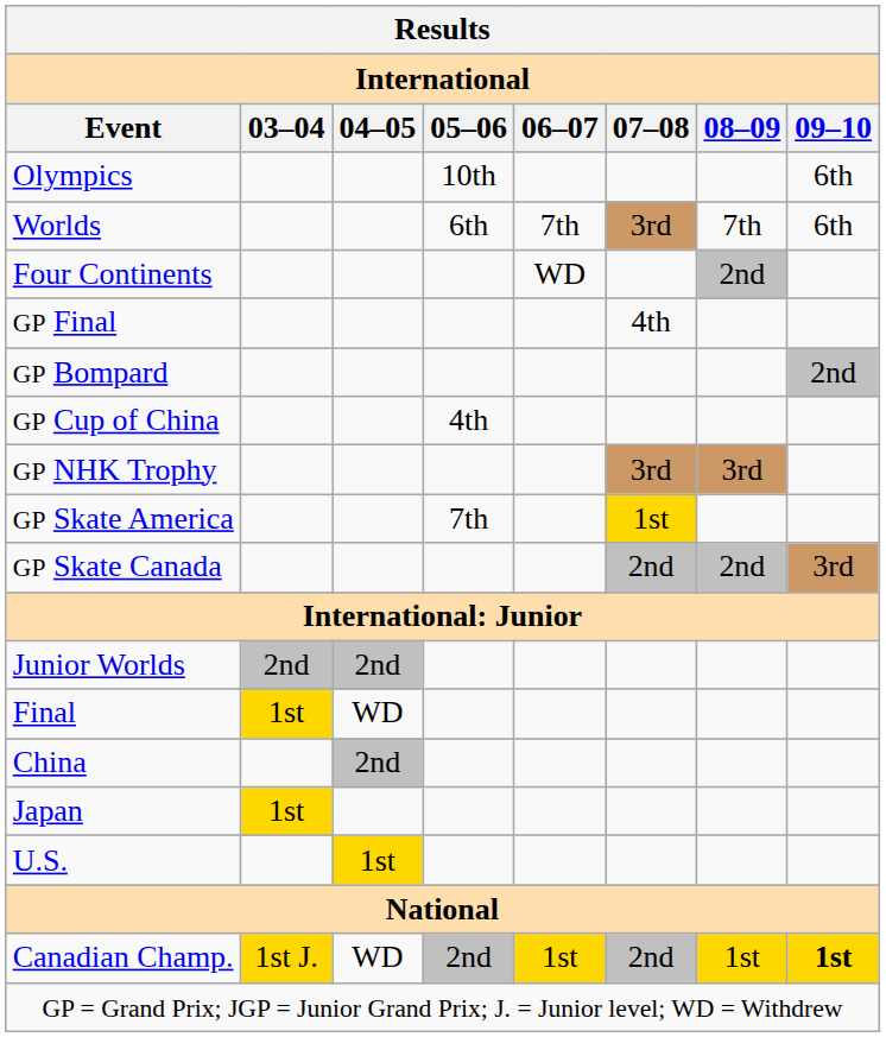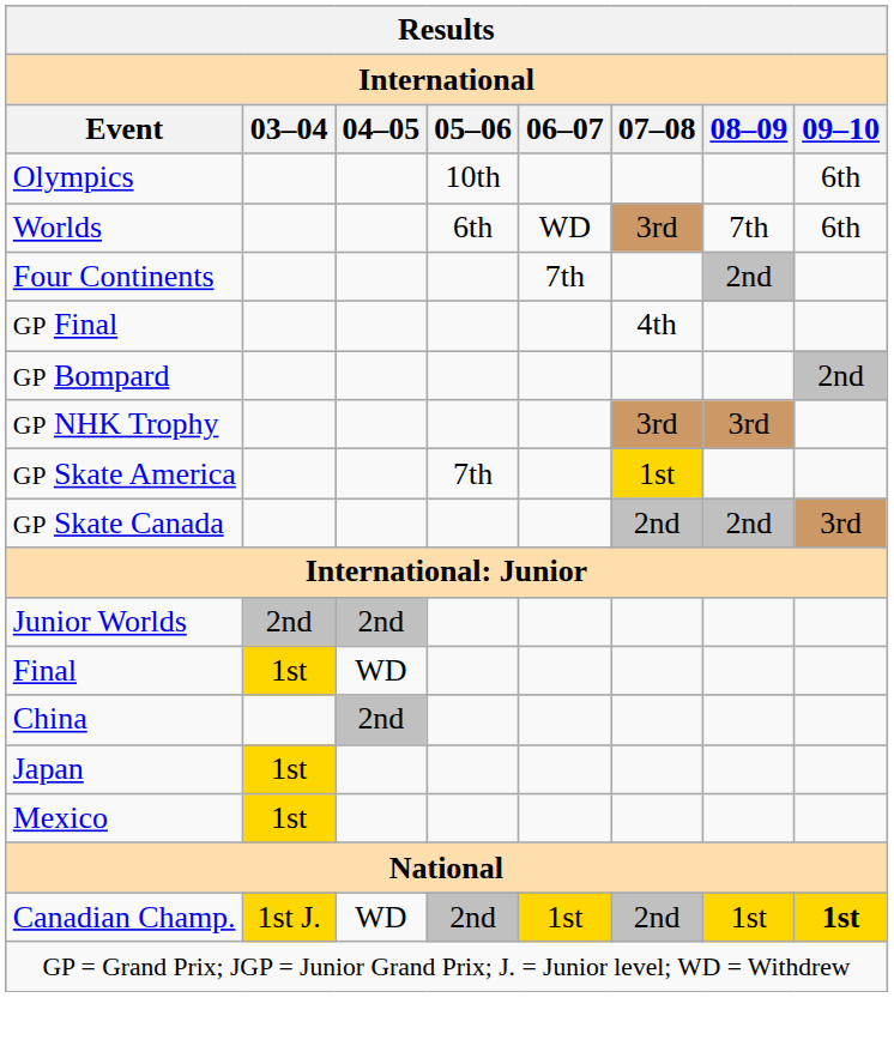 <table class="wikitable" style="text-align:center">
 <tr>
 <th colspan=8 align=center><strong>Results</strong></th>
 </tr>
 <tr>
 <th style="background-color: #ffdead; " colspan=8 align=center><strong>International</strong></th>
 </tr>
 <tr>
 <th>Event</th>
 <th>03–04</th>
 <th>04–05</th>
 <th>05–06</th>
 <th>06–07</th>
 <th>07–08</th>
 <th><a href='#'>08–09</a></th>
 <th><a href='#'>09–10</a></th>
 </tr>
 <tr>
 <td align=left><a href='#'>Olympics</a></td>
 <td></td>
 <td></td>
 <td>10th</td>
 <td></td>
 <td></td>
 <td></td>
 <td>6th</td>
 </tr>
 <tr>
 <td align=left><a href='#'>Worlds</a></td>
 <td></td>
 <td></td>
 <td>6th</td>
-<td>7th</td>
+<td>WD</td>
 <td bgcolor=cc9966>3rd</td>
 <td>7th</td>
 <td>6th</td>
 </tr>
 <tr>
 <td align=left><a href='#'>Four Continents</a></td>
 <td></td>
 <td></td>
 <td></td>
-<td>WD</td>
+<td>7th</td>
 <td></td>
 <td bgcolor=silver>2nd</td>
 <td></td>
 </tr>
 <tr>
 <td align=left><small>GP</small> <a href='#'>Final</a></td>
 <td></td>
 <td></td>
 <td></td>
 <td></td>
 <td>4th</td>
 <td></td>
 <td></td>
 </tr>
 <tr>
 <td align=left><small>GP</small> <a href='#'>Bompard</a></td>
 <td></td>
 <td></td>
 <td></td>
 <td></td>
 <td></td>
 <td></td>
 <td bgcolor=silver>2nd</td>
-</tr>
-<tr>
-<td align=left><small>GP</small> <a href='#'>Cup of China</a></td>
-<td></td>
-<td></td>
-<td>4th</td>
-<td></td>
-<td></td>
-<td></td>
-<td></td>
 </tr>
 <tr>
 <td align=left><small>GP</small> <a href='#'>NHK Trophy</a></td>
 <td></td>
 <td></td>
 <td></td>
 <td></td>
 <td bgcolor=cc9966>3rd</td>
 <td bgcolor=cc9966>3rd</td>
 <td></td>
 </tr>
 <tr>
 <td align=left><small>GP</small> <a href='#'>Skate America</a></td>
 <td></td>
 <td></td>
 <td>7th</td>
 <td></td>
 <td bgcolor=gold>1st</td>
 <td></td>
 <td></td>
 </tr>
 <tr>
 <td align=left><small>GP</small> <a href='#'>Skate Canada</a></td>
 <td></td>
 <td></td>
 <td></td>
 <td></td>
 <td bgcolor=silver>2nd</td>
 <td bgcolor=silver>2nd</td>
 <td bgcolor=cc9966>3rd</td>
 </tr>
 <tr>
 <th style="background-color: #ffdead; " colspan=8 align=center><strong>International: Junior</strong></th>
 </tr>
 <tr>
 <td align=left><a href='#'>Junior Worlds</a></td>
 <td bgcolor=silver>2nd</td>
 <td bgcolor=silver>2nd</td>
 <td></td>
 <td></td>
 <td></td>
 <td></td>
 <td></td>
 </tr>
 <tr>
 <td align=left> <a href='#'>Final</a></td>
 <td bgcolor=gold>1st</td>
 <td>WD</td>
 <td></td>
 <td></td>
 <td></td>
 <td></td>
 <td></td>
 </tr>
 <tr>
 <td align=left> <a href='#'>China</a></td>
 <td></td>
 <td bgcolor=silver>2nd</td>
 <td></td>
 <td></td>
 <td></td>
 <td></td>
 <td></td>
 </tr>
 <tr>
 <td align=left> <a href='#'>Japan</a></td>
 <td bgcolor=gold>1st</td>
 <td></td>
 <td></td>
 <td></td>
 <td></td>
 <td></td>
 <td></td>
 </tr>
 <tr>
-<td align=left> <a href='#'>U.S.</a></td>
+<td align=left> <a href='#'>Mexico</a></td>
+<td bgcolor=gold>1st</td>
 <td></td>
-<td bgcolor=gold>1st</td>
 <td></td>
 <td></td>
 <td></td>
 <td></td>
 <td></td>
 </tr>
 <tr>
 <th style="background-color: #ffdead; " colspan=8 align=center><strong>National</strong></th>
 </tr>
 <tr>
 <td align=left><a href='#'>Canadian Champ.</a></td>
 <td bgcolor=gold>1st J.</td>
 <td>WD</td>
 <td bgcolor=silver>2nd</td>
 <td bgcolor=gold>1st</td>
 <td bgcolor=silver>2nd</td>
 <td bgcolor=gold>1st</td>
 <td bgcolor=gold><strong>1st</strong></td>
 </tr>
 <tr>
 <td colspan=8 align=center><small> GP = Grand Prix; JGP = Junior Grand Prix; J. = Junior level; WD = Withdrew </small></td>
 </tr>
 </table>
